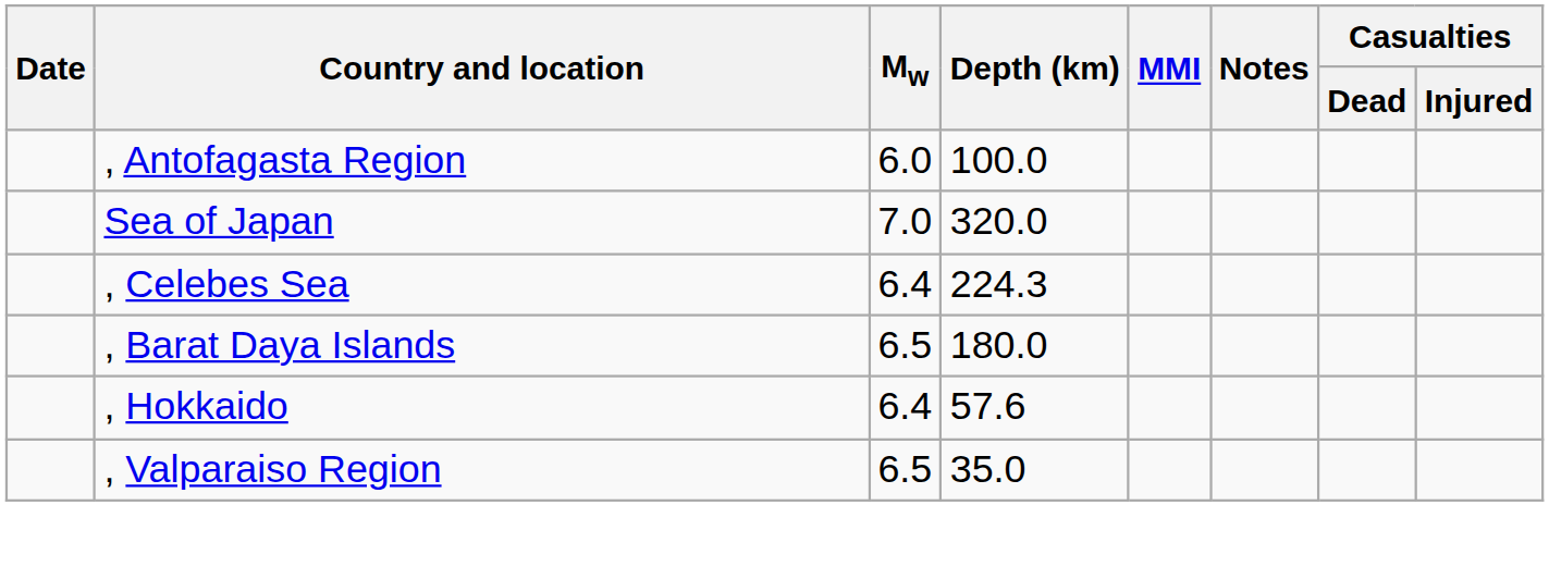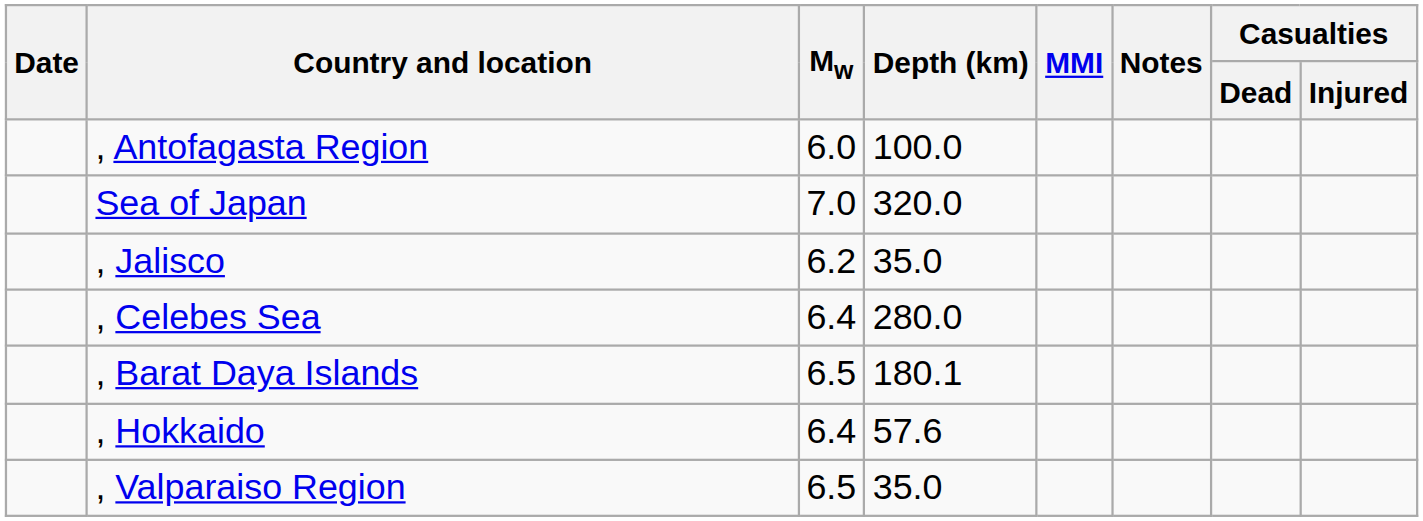 <table class="wikitable sortable sort-under" style="border:1px black; margin-left:1em;">
 <tr>
 <th rowspan="2"><small>Date</small></th>
 <th rowspan="2" style="width: 310px"><small>Country and location</small></th>
 <th rowspan="2"><small>M<sub>w</sub></small></th>
 <th rowspan="2"><small>Depth (km)</small></th>
 <th rowspan="2"><small><a href='#'>MMI</a></small></th>
 <th rowspan="2" class="unsortable"><small>Notes</small></th>
 <th colspan="2"><small>Casualties</small></th>
 </tr>
 <tr>
 <th><small>Dead</small></th>
 <th><small>Injured</small></th>
 </tr>
 <tr>
 <td></td>
 <td>, <a href='#'>Antofagasta Region</a></td>
 <td>6.0</td>
 <td>100.0</td>
 <td></td>
 <td></td>
 <td></td>
 <td></td>
 </tr>
 <tr>
 <td></td>
 <td><a href='#'>Sea of Japan</a></td>
 <td>7.0</td>
 <td>320.0</td>
 <td></td>
 <td></td>
 <td></td>
 <td></td>
 </tr>
 <tr>
 <td></td>
+<td>, <a href='#'>Jalisco</a></td>
+<td>6.2</td>
+<td>35.0</td>
+<td></td>
+<td></td>
+<td></td>
+<td></td>
+</tr>
+<tr>
+<td></td>
 <td>, <a href='#'>Celebes Sea</a></td>
 <td>6.4</td>
-<td>224.3</td>
+<td>280.0</td>
 <td></td>
 <td></td>
 <td></td>
 <td></td>
 </tr>
 <tr>
 <td></td>
 <td>, <a href='#'>Barat Daya Islands</a></td>
 <td>6.5</td>
-<td>180.0</td>
+<td>180.1</td>
 <td></td>
 <td></td>
 <td></td>
 <td></td>
 </tr>
 <tr>
 <td></td>
 <td>, <a href='#'>Hokkaido</a></td>
 <td>6.4</td>
 <td>57.6</td>
 <td></td>
 <td></td>
 <td></td>
 <td></td>
 </tr>
 <tr>
 <td></td>
 <td>, <a href='#'>Valparaiso Region</a></td>
 <td>6.5</td>
 <td>35.0</td>
 <td></td>
 <td></td>
 <td></td>
 <td></td>
 </tr>
 </table>
